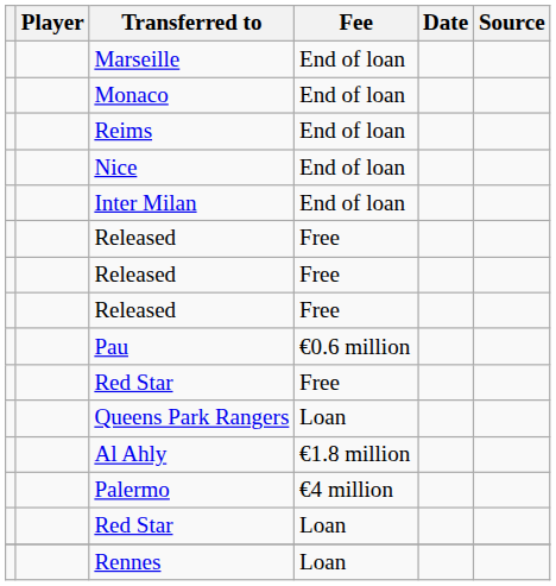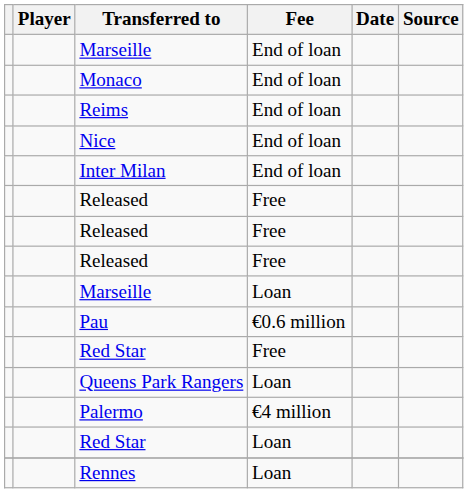 <table class="wikitable plainrowheaders sortable">
 <tr>
 <th></th>
 <th scope="col">Player</th>
 <th>Transferred to</th>
 <th style="width: 80px;">Fee</th>
 <th scope="col">Date</th>
 <th scope="col">Source</th>
 </tr>
 <tr>
 <td align="center"></td>
 <td></td>
 <td> <a href='#'>Marseille</a></td>
 <td>End of loan</td>
 <td></td>
 <td></td>
 </tr>
 <tr>
 <td align="center"></td>
 <td></td>
 <td> <a href='#'>Monaco</a></td>
 <td>End of loan</td>
 <td></td>
 <td></td>
 </tr>
 <tr>
 <td align="center"></td>
 <td></td>
 <td> <a href='#'>Reims</a></td>
 <td>End of loan</td>
 <td></td>
 <td></td>
 </tr>
 <tr>
 <td align="center"></td>
 <td></td>
 <td> <a href='#'>Nice</a></td>
 <td>End of loan</td>
 <td></td>
 <td></td>
 </tr>
 <tr>
 <td align="center"></td>
 <td></td>
 <td> <a href='#'>Inter Milan</a></td>
 <td>End of loan</td>
 <td></td>
 <td></td>
 </tr>
 <tr>
 <td align="center"></td>
 <td></td>
 <td>Released</td>
 <td>Free</td>
 <td></td>
 <td></td>
 </tr>
 <tr>
 <td align="center"></td>
 <td></td>
 <td>Released</td>
 <td>Free</td>
 <td></td>
 <td></td>
 </tr>
 <tr>
 <td align="center"></td>
 <td></td>
 <td>Released</td>
 <td>Free</td>
 <td></td>
 <td></td>
 </tr>
 <tr>
 <td align="center"></td>
 <td></td>
+<td> <a href='#'>Marseille</a></td>
+<td>Loan</td>
+<td></td>
+<td></td>
+</tr>
+<tr>
+<td align="center"></td>
+<td></td>
 <td> <a href='#'>Pau</a></td>
 <td>€0.6 million</td>
 <td></td>
 <td></td>
 </tr>
 <tr>
 <td align="center"></td>
 <td></td>
 <td> <a href='#'>Red Star</a></td>
 <td>Free</td>
 <td></td>
 <td></td>
 </tr>
 <tr>
 <td align="center"></td>
 <td></td>
 <td> <a href='#'>Queens Park Rangers</a></td>
 <td>Loan</td>
-<td></td>
-<td></td>
-</tr>
-<tr>
-<td align="center"></td>
-<td></td>
-<td> <a href='#'>Al Ahly</a></td>
-<td>€1.8 million</td>
 <td></td>
 <td></td>
 </tr>
 <tr>
 <td align="center"></td>
 <td></td>
 <td> <a href='#'>Palermo</a></td>
 <td>€4 million</td>
 <td></td>
 <td></td>
 </tr>
 <tr>
 <td align="center"></td>
 <td></td>
 <td> <a href='#'>Red Star</a></td>
 <td>Loan</td>
 <td></td>
 <td></td>
 </tr>
 <tr>
 </tr>
 <tr>
 <td align="center"></td>
 <td></td>
 <td> <a href='#'>Rennes</a></td>
 <td>Loan</td>
 <td></td>
 <td></td>
 </tr>
 </table>
